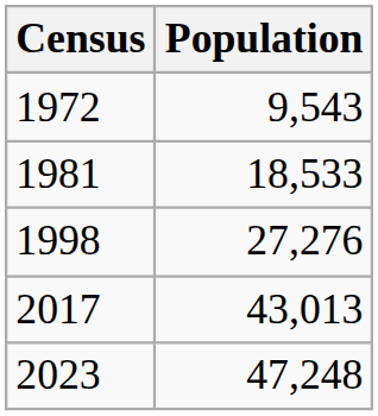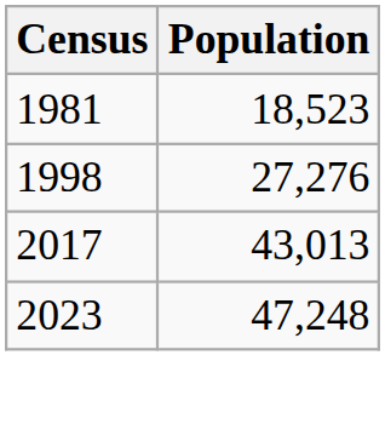 <table class="wikitable">
 <tr>
 <th>Census</th>
 <th>Population</th>
 </tr>
 <tr>
-<td>1972</td>
-<td style="text-align:right">9,543</td>
-</tr>
-<tr>
 <td>1981</td>
-<td style="text-align:right">18,533</td>
+<td style="text-align:right">18,523</td>
 </tr>
 <tr>
 <td>1998</td>
 <td style="text-align:right">27,276</td>
 </tr>
 <tr>
 <td>2017</td>
 <td style="text-align:right">43,013</td>
 </tr>
 <tr>
 <td>2023</td>
 <td style="text-align:right">47,248</td>
 </tr>
 </table>
